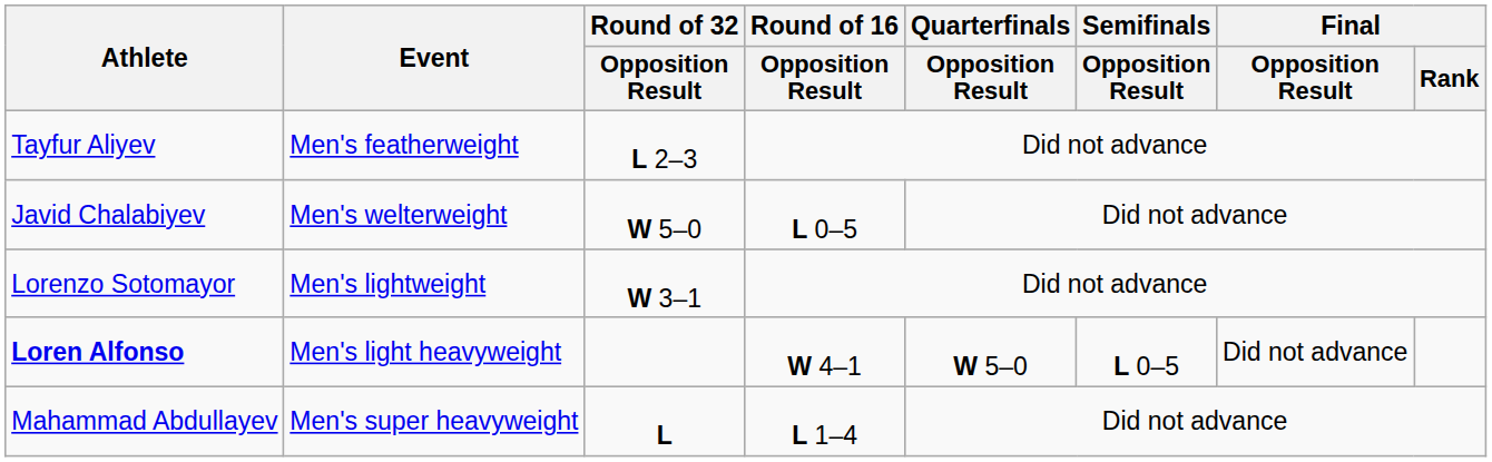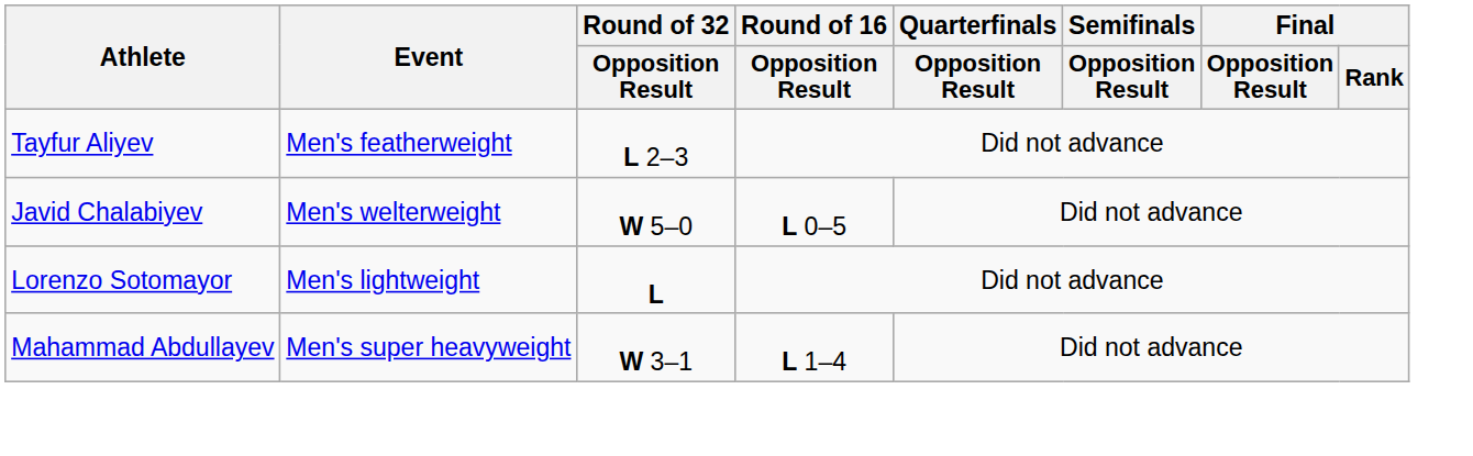 <table class="wikitable" style="font-size:90%">
 <tr>
 <th rowspan="2">Athlete</th>
 <th rowspan="2">Event</th>
 <th>Round of 32</th>
 <th>Round of 16</th>
 <th>Quarterfinals</th>
 <th>Semifinals</th>
 <th colspan=2>Final</th>
 </tr>
 <tr style="font-size:95%">
 <th>Opposition<br>Result</th>
 <th>Opposition<br>Result</th>
 <th>Opposition<br>Result</th>
 <th>Opposition<br>Result</th>
 <th>Opposition<br>Result</th>
 <th>Rank</th>
 </tr>
 <tr align=center>
 <td align=left><a href='#'>Tayfur Aliyev</a></td>
 <td align=left><a href='#'>Men's featherweight</a></td>
 <td><br><strong>L</strong> 2–3</td>
 <td colspan="5">Did not advance</td>
 </tr>
 <tr align=center>
 <td align=left><a href='#'>Javid Chalabiyev</a></td>
 <td align=left><a href='#'>Men's welterweight</a></td>
 <td><br><strong>W</strong> 5–0</td>
 <td><br><strong>L</strong> 0–5</td>
 <td colspan="4">Did not advance</td>
 </tr>
 <tr align=center>
 <td align=left><a href='#'>Lorenzo Sotomayor</a></td>
 <td align=left><a href='#'>Men's lightweight</a></td>
-<td><br><strong>W</strong> 3–1</td>
+<td><br><strong>L</strong> </td>
 <td colspan="5">Did not advance</td>
-</tr>
-<tr align=center>
-<td align=left><strong><a href='#'>Loren Alfonso</a></strong></td>
-<td align=left><a href='#'>Men's light heavyweight</a></td>
-<td></td>
-<td><br><strong>W</strong> 4–1</td>
-<td><br><strong>W</strong> 5–0</td>
-<td><br><strong>L</strong> 0–5</td>
-<td>Did not advance</td>
-<td></td>
 </tr>
 <tr align=center>
 <td align=left><a href='#'>Mahammad Abdullayev</a></td>
 <td align=left><a href='#'>Men's super heavyweight</a></td>
-<td><br><strong>L</strong> </td>
+<td><br><strong>W</strong> 3–1</td>
 <td><br><strong>L</strong> 1–4</td>
 <td colspan="4">Did not advance</td>
 </tr>
 </table>
